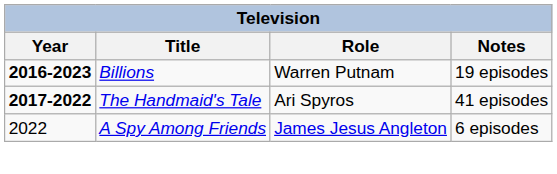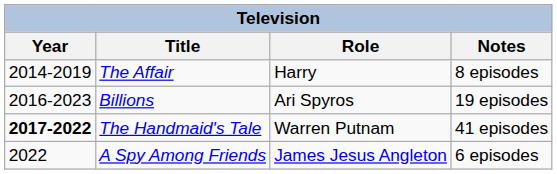 <table class="wikitable" style="font-size: 90%;">
 <tr>
 <th colspan="4" style="background: LightSteelBlue;">Television</th>
 </tr>
 <tr>
 <th>Year</th>
 <th>Title</th>
 <th>Role</th>
 <th>Notes</th>
 </tr>
 <tr>
-<td><strong>2016-2023</strong></td>
+<td>2014-2019</td>
+<td><em><a href='#'>The Affair</a></em></td>
+<td>Harry</td>
+<td>8 episodes</td>
+</tr>
+<tr>
+<td>2016-2023</td>
 <td><em><a href='#'>Billions</a></em></td>
-<td>Warren Putnam</td>
+<td>Ari Spyros</td>
 <td>19 episodes</td>
 </tr>
 <tr>
 <td><strong>2017-2022</strong></td>
 <td><em><a href='#'>The Handmaid's Tale</a></em></td>
-<td>Ari Spyros</td>
+<td>Warren Putnam</td>
 <td>41 episodes</td>
 </tr>
 <tr>
 <td>2022</td>
 <td><em><a href='#'>A Spy Among Friends</a></em></td>
 <td><a href='#'>James Jesus Angleton</a></td>
 <td>6 episodes</td>
 </tr>
 </table>
